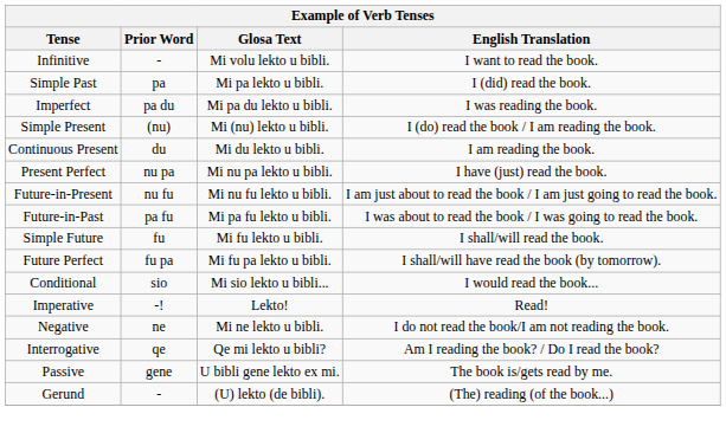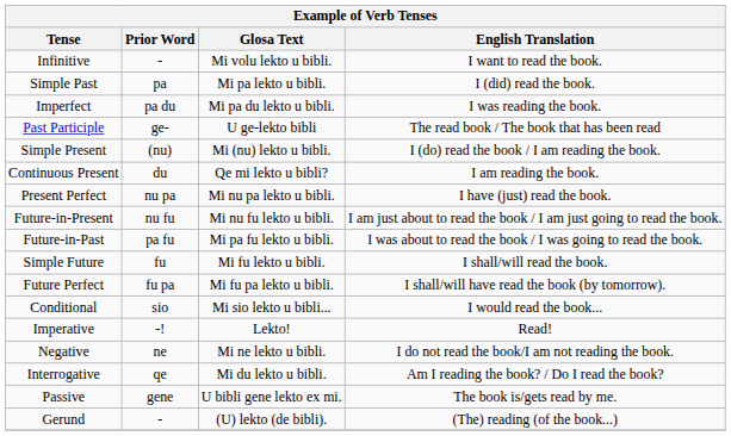 <table class="wikitable" style="text-align:center">
 <tr>
 <th colspan="4"><strong>Example of Verb Tenses</strong></th>
 </tr>
 <tr>
 <th>Tense</th>
 <th>Prior Word</th>
 <th>Glosa Text</th>
 <th>English Translation</th>
 </tr>
 <tr>
 <td>Infinitive</td>
 <td>-</td>
 <td>Mi volu lekto u bibli.</td>
 <td>I want to read the book.</td>
 </tr>
 <tr>
 <td>Simple Past</td>
 <td>pa</td>
 <td>Mi pa lekto u bibli.</td>
 <td>I (did) read the book.</td>
 </tr>
 <tr>
 <td>Imperfect</td>
 <td>pa du</td>
 <td>Mi pa du lekto u bibli.</td>
 <td>I was reading the book.</td>
 </tr>
 <tr>
+<td><a href='#'>Past Participle</a></td>
+<td>ge-</td>
+<td>U ge-lekto bibli</td>
+<td>The read book / The book that has been read</td>
+</tr>
+<tr>
 <td>Simple Present</td>
 <td>(nu)</td>
 <td>Mi (nu) lekto u bibli.</td>
 <td>I (do) read the book / I am reading the book.</td>
 </tr>
 <tr>
 <td>Continuous Present</td>
 <td>du</td>
-<td>Mi du lekto u bibli.</td>
+<td>Qe mi lekto u bibli?</td>
 <td>I am reading the book.</td>
 </tr>
 <tr>
 <td>Present Perfect</td>
 <td>nu pa</td>
 <td>Mi nu pa lekto u bibli.</td>
 <td>I have (just) read the book.</td>
 </tr>
 <tr>
 <td>Future-in-Present</td>
 <td>nu fu</td>
 <td>Mi nu fu lekto u bibli.</td>
 <td>I am just about to read the book / I am just going to read the book.</td>
 </tr>
 <tr>
 <td>Future-in-Past</td>
 <td>pa fu</td>
 <td>Mi pa fu lekto u bibli.</td>
 <td>I was about to read the book / I was going to read the book.</td>
 </tr>
 <tr>
 <td>Simple Future</td>
 <td>fu</td>
 <td>Mi fu lekto u bibli.</td>
 <td>I shall/will read the book.</td>
 </tr>
 <tr>
 <td>Future Perfect</td>
 <td>fu pa</td>
 <td>Mi fu pa lekto u bibli.</td>
 <td>I shall/will have read the book (by tomorrow).</td>
 </tr>
 <tr>
 <td>Conditional</td>
 <td>sio</td>
 <td>Mi sio lekto u bibli...</td>
 <td>I would read the book...</td>
 </tr>
 <tr>
 <td>Imperative</td>
 <td>-!</td>
 <td>Lekto!</td>
 <td>Read!</td>
 </tr>
 <tr>
 <td>Negative</td>
 <td>ne</td>
 <td>Mi ne lekto u bibli.</td>
 <td>I do not read the book/I am not reading the book.</td>
 </tr>
 <tr>
 <td>Interrogative</td>
 <td>qe</td>
-<td>Qe mi lekto u bibli?</td>
+<td>Mi du lekto u bibli.</td>
 <td>Am I reading the book? / Do I read the book?</td>
 </tr>
 <tr>
 <td>Passive</td>
 <td>gene</td>
 <td>U bibli gene lekto ex mi.</td>
 <td>The book is/gets read by me.</td>
 </tr>
 <tr>
 <td>Gerund</td>
 <td>-</td>
 <td>(U) lekto (de bibli).</td>
 <td>(The) reading (of the book...)</td>
 </tr>
 <tr>
 </tr>
 </table>
